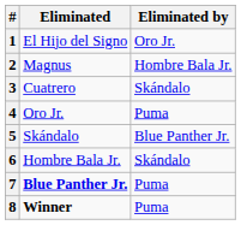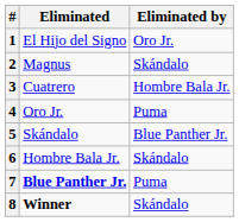 <table class="wikitable" align="center">
 <tr>
 <th scope="col">#</th>
 <th scope="col">Eliminated</th>
 <th scope="col">Eliminated by</th>
 </tr>
 <tr>
 <th>1</th>
 <td><a href='#'>El Hijo del Signo</a></td>
 <td><a href='#'>Oro Jr.</a></td>
 </tr>
 <tr>
 <th>2</th>
 <td><a href='#'>Magnus</a></td>
-<td><a href='#'>Hombre Bala Jr.</a></td>
+<td><a href='#'>Skándalo</a></td>
 </tr>
 <tr>
 <th>3</th>
 <td><a href='#'>Cuatrero</a></td>
-<td><a href='#'>Skándalo</a></td>
+<td><a href='#'>Hombre Bala Jr.</a></td>
 </tr>
 <tr>
 <th>4</th>
 <td><a href='#'>Oro Jr.</a></td>
 <td><a href='#'>Puma</a></td>
 </tr>
 <tr>
 <th>5</th>
 <td><a href='#'>Skándalo</a></td>
 <td><a href='#'>Blue Panther Jr.</a></td>
 </tr>
 <tr>
 <th>6</th>
 <td><a href='#'>Hombre Bala Jr.</a></td>
 <td><a href='#'>Skándalo</a></td>
 </tr>
 <tr>
 <th>7</th>
 <td><strong><a href='#'>Blue Panther Jr.</a></strong></td>
 <td><a href='#'>Puma</a></td>
 </tr>
 <tr>
 <th>8</th>
 <td><strong>Winner</strong></td>
-<td><a href='#'>Puma</a></td>
+<td><a href='#'>Skándalo</a></td>
 </tr>
 </table>
